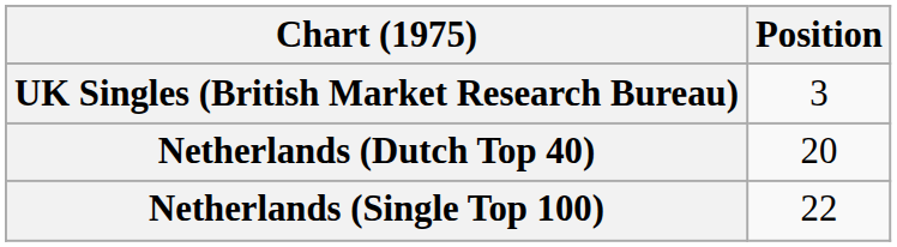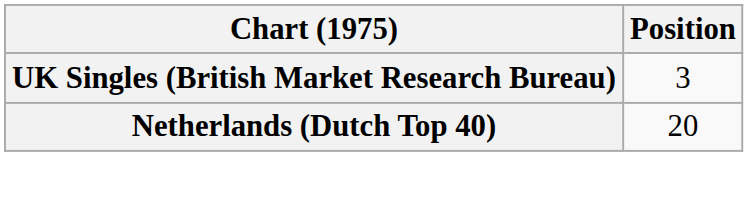 <table class="wikitable plainrowheaders sortable" style="text-align:center">
 <tr>
 <th scope=col>Chart (1975)</th>
 <th scope=col>Position</th>
 </tr>
 <tr>
 <th scope=row>UK Singles (British Market Research Bureau)</th>
 <td align:center>3</td>
 </tr>
 <tr>
 <th scope=row>Netherlands (Dutch Top 40)</th>
 <td align="center">20</td>
 </tr>
-<tr>
-<th scope=row>Netherlands (Single Top 100)</th>
-<td align="center">22</td>
-</tr>
 </table>
